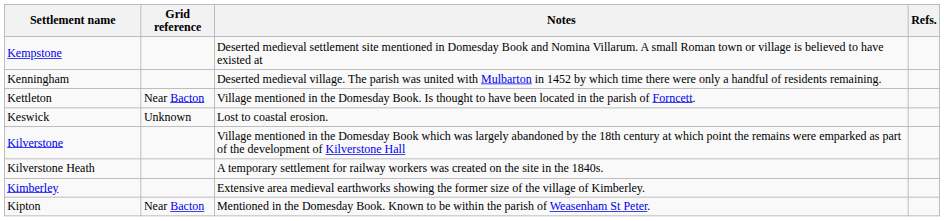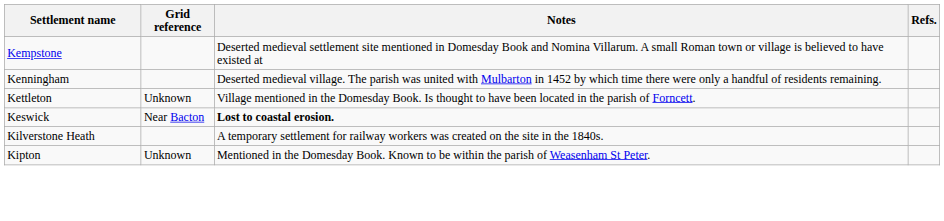 <table class="wikitable">
 <tr>
 <th width=175>Settlement name</th>
 <th width=90>Grid reference</th>
 <th>Notes</th>
 <th>Refs.</th>
 </tr>
 <tr>
 <td><a href='#'>Kempstone</a></td>
 <td></td>
 <td>Deserted medieval settlement site mentioned in Domesday Book and Nomina Villarum. A small Roman town or village is believed to have existed at </td>
 <td></td>
 </tr>
 <tr>
 <td>Kenningham</td>
 <td></td>
 <td>Deserted medieval village. The parish was united with <a href='#'>Mulbarton</a> in 1452 by which time there were only a handful of residents remaining.</td>
 <td></td>
 </tr>
 <tr>
 <td>Kettleton</td>
-<td>Near <a href='#'>Bacton</a></td>
+<td>Unknown</td>
 <td>Village mentioned in the Domesday Book. Is thought to have been located in the parish of <a href='#'>Forncett</a>.</td>
 <td></td>
 </tr>
 <tr>
 <td>Keswick</td>
-<td>Unknown</td>
-<td>Lost to coastal erosion.</td>
-<td></td>
-</tr>
-<tr>
-<td><a href='#'>Kilverstone</a></td>
-<td></td>
-<td>Village mentioned in the Domesday Book which was largely abandoned by the 18th century at which point the remains were emparked as part of the development of <a href='#'>Kilverstone Hall</a></td>
+<td>Near <a href='#'>Bacton</a></td>
+<td><strong>Lost to coastal erosion.</strong></td>
 <td></td>
 </tr>
 <tr>
 <td>Kilverstone Heath</td>
 <td></td>
 <td>A temporary settlement for railway workers was created on the site in the 1840s.</td>
 <td></td>
 </tr>
 <tr>
-<td><a href='#'>Kimberley</a></td>
-<td></td>
-<td>Extensive area medieval earthworks showing the former size of the village of Kimberley.</td>
-<td></td>
-</tr>
-<tr>
 <td>Kipton</td>
-<td>Near <a href='#'>Bacton</a></td>
+<td>Unknown</td>
 <td>Mentioned in the Domesday Book. Known to be within the parish of <a href='#'>Weasenham St Peter</a>.</td>
 <td></td>
 </tr>
 </table>
